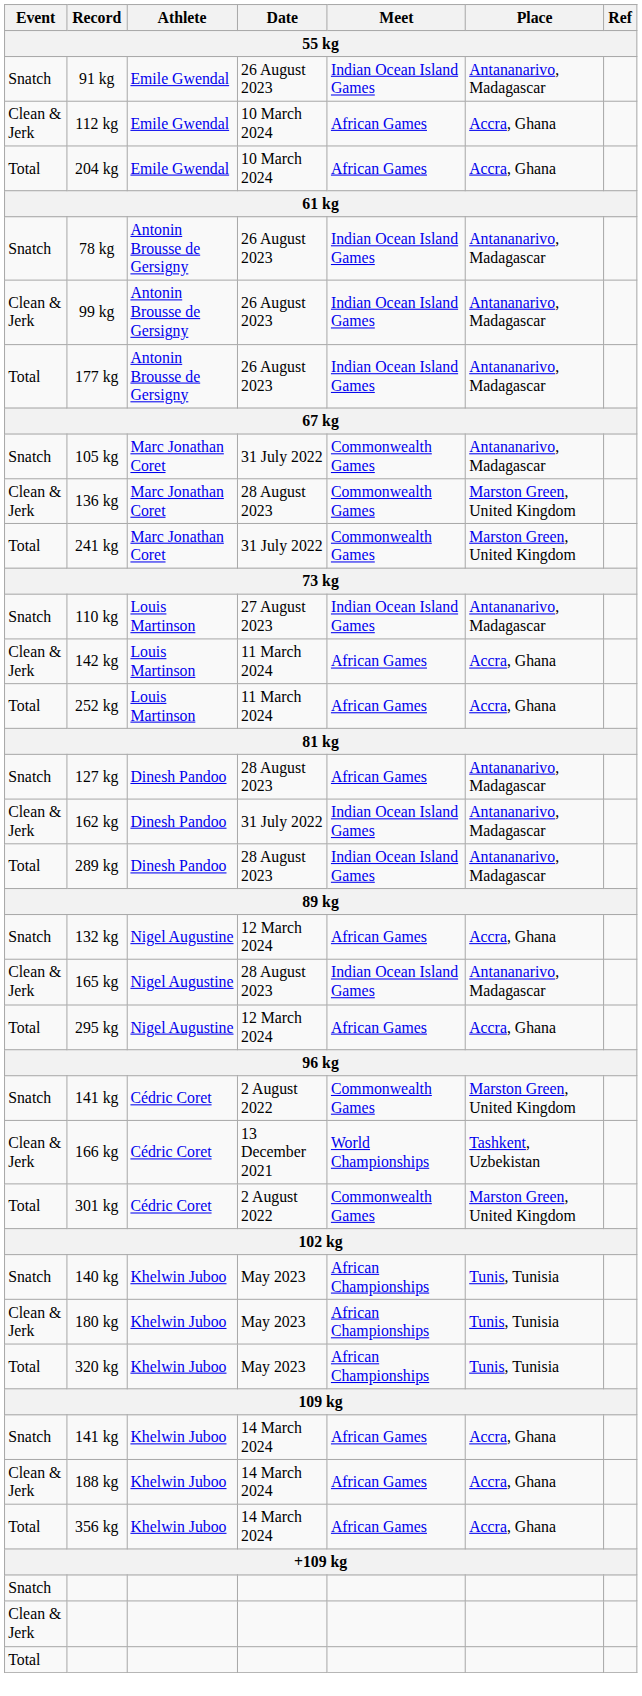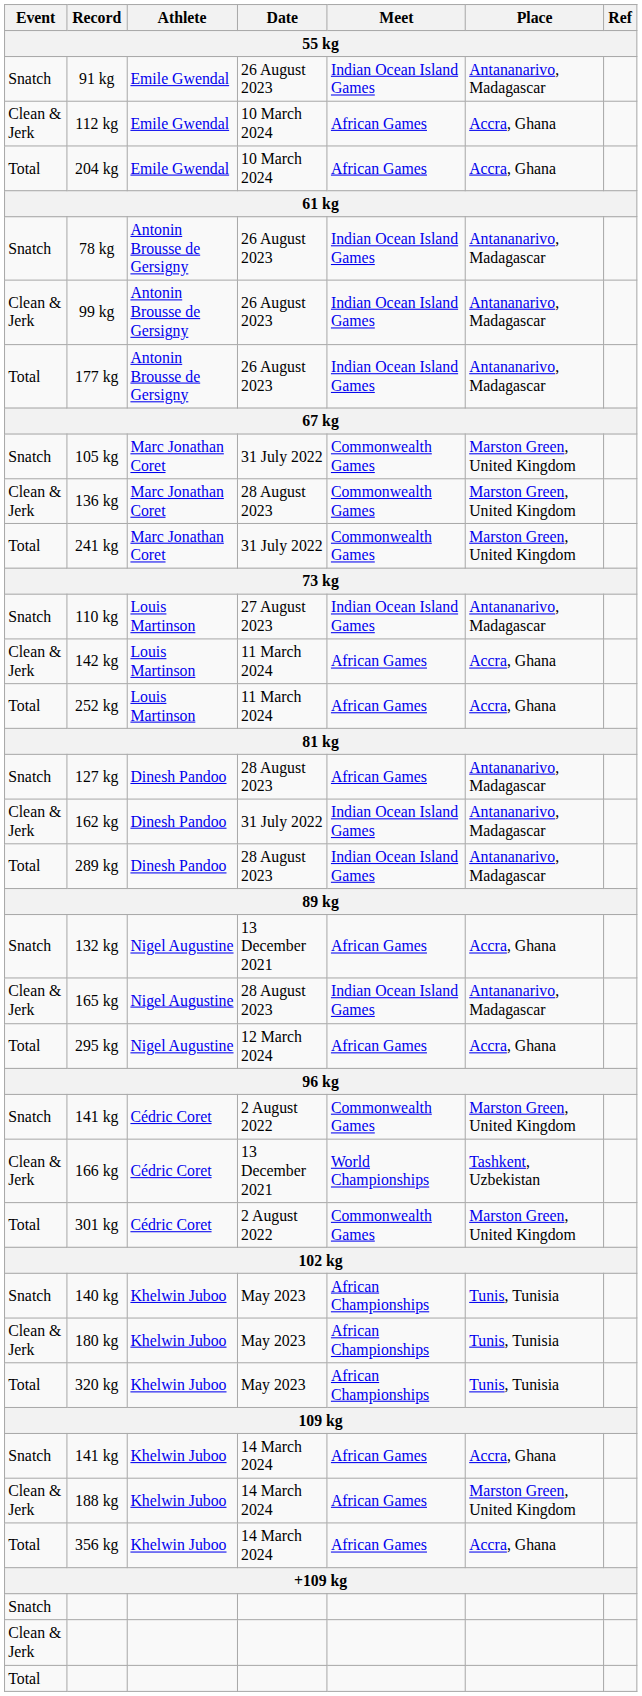 <table class="wikitable" style="font-size:95%;">
 <tr>
 <th width=9%>Event</th>
 <th width=6%>Record</th>
 <th width=16%>Athlete</th>
 <th width=13%>Date</th>
 <th width=20%>Meet</th>
 <th width=20%>Place</th>
 <th width=3%>Ref</th>
 </tr>
 <tr bgcolor="#DDDDDD">
 <th colspan="7">55 kg</th>
 </tr>
 <tr>
 <td>Snatch</td>
 <td align="center">91 kg</td>
 <td><a href='#'>Emile Gwendal</a></td>
 <td>26 August 2023</td>
 <td><a href='#'>Indian Ocean Island Games</a></td>
 <td><a href='#'>Antananarivo</a>, Madagascar</td>
 <td></td>
 </tr>
 <tr>
 <td>Clean & Jerk</td>
 <td align="center">112 kg</td>
 <td><a href='#'>Emile Gwendal</a></td>
 <td>10 March 2024</td>
 <td><a href='#'>African Games</a></td>
 <td><a href='#'>Accra</a>, Ghana</td>
 <td></td>
 </tr>
 <tr>
 <td>Total</td>
 <td align="center">204 kg</td>
 <td><a href='#'>Emile Gwendal</a></td>
 <td>10 March 2024</td>
 <td><a href='#'>African Games</a></td>
 <td><a href='#'>Accra</a>, Ghana</td>
 <td></td>
 </tr>
 <tr bgcolor="#DDDDDD">
 <th colspan="7">61 kg</th>
 </tr>
 <tr>
 <td>Snatch</td>
 <td align="center">78 kg</td>
 <td><a href='#'>Antonin Brousse de Gersigny</a></td>
 <td>26 August 2023</td>
 <td><a href='#'>Indian Ocean Island Games</a></td>
 <td><a href='#'>Antananarivo</a>, Madagascar</td>
 <td></td>
 </tr>
 <tr>
 <td>Clean & Jerk</td>
 <td align="center">99 kg</td>
 <td><a href='#'>Antonin Brousse de Gersigny</a></td>
 <td>26 August 2023</td>
 <td><a href='#'>Indian Ocean Island Games</a></td>
 <td><a href='#'>Antananarivo</a>, Madagascar</td>
 <td></td>
 </tr>
 <tr>
 <td>Total</td>
 <td align="center">177 kg</td>
 <td><a href='#'>Antonin Brousse de Gersigny</a></td>
 <td>26 August 2023</td>
 <td><a href='#'>Indian Ocean Island Games</a></td>
 <td><a href='#'>Antananarivo</a>, Madagascar</td>
 <td></td>
 </tr>
 <tr bgcolor="#DDDDDD">
 <th colspan="7">67 kg</th>
 </tr>
 <tr>
 <td>Snatch</td>
 <td align="center">105 kg</td>
 <td><a href='#'>Marc Jonathan Coret</a></td>
 <td>31 July 2022</td>
 <td><a href='#'>Commonwealth Games</a></td>
-<td><a href='#'>Antananarivo</a>, Madagascar</td>
+<td><a href='#'>Marston Green</a>, United Kingdom</td>
 <td></td>
 </tr>
 <tr>
 <td>Clean & Jerk</td>
 <td align="center">136 kg</td>
 <td><a href='#'>Marc Jonathan Coret</a></td>
 <td>28 August 2023</td>
 <td><a href='#'>Commonwealth Games</a></td>
 <td><a href='#'>Marston Green</a>, United Kingdom</td>
 <td></td>
 </tr>
 <tr>
 <td>Total</td>
 <td align="center">241 kg</td>
 <td><a href='#'>Marc Jonathan Coret</a></td>
 <td>31 July 2022</td>
 <td><a href='#'>Commonwealth Games</a></td>
 <td><a href='#'>Marston Green</a>, United Kingdom</td>
 <td></td>
 </tr>
 <tr bgcolor="#DDDDDD">
 <th colspan="7">73 kg</th>
 </tr>
 <tr>
 <td>Snatch</td>
 <td align="center">110 kg</td>
 <td><a href='#'>Louis Martinson</a></td>
 <td>27 August 2023</td>
 <td><a href='#'>Indian Ocean Island Games</a></td>
 <td><a href='#'>Antananarivo</a>, Madagascar</td>
 <td></td>
 </tr>
 <tr>
 <td>Clean & Jerk</td>
 <td align="center">142 kg</td>
 <td><a href='#'>Louis Martinson</a></td>
 <td>11 March 2024</td>
 <td><a href='#'>African Games</a></td>
 <td><a href='#'>Accra</a>, Ghana</td>
 <td></td>
 </tr>
 <tr>
 <td>Total</td>
 <td align="center">252 kg</td>
 <td><a href='#'>Louis Martinson</a></td>
 <td>11 March 2024</td>
 <td><a href='#'>African Games</a></td>
 <td><a href='#'>Accra</a>, Ghana</td>
 <td></td>
 </tr>
 <tr bgcolor="#DDDDDD">
 <th colspan="7">81 kg</th>
 </tr>
 <tr>
 <td>Snatch</td>
 <td align="center">127 kg</td>
 <td><a href='#'>Dinesh Pandoo</a></td>
 <td>28 August 2023</td>
 <td><a href='#'>African Games</a></td>
 <td><a href='#'>Antananarivo</a>, Madagascar</td>
 <td></td>
 </tr>
 <tr>
 <td>Clean & Jerk</td>
 <td align="center">162 kg</td>
 <td><a href='#'>Dinesh Pandoo</a></td>
 <td>31 July 2022</td>
 <td><a href='#'>Indian Ocean Island Games</a></td>
 <td><a href='#'>Antananarivo</a>, Madagascar</td>
 <td></td>
 </tr>
 <tr>
 <td>Total</td>
 <td align="center">289 kg</td>
 <td><a href='#'>Dinesh Pandoo</a></td>
 <td>28 August 2023</td>
 <td><a href='#'>Indian Ocean Island Games</a></td>
 <td><a href='#'>Antananarivo</a>, Madagascar</td>
 <td></td>
 </tr>
 <tr bgcolor="#DDDDDD">
 <th colspan="7">89 kg</th>
 </tr>
 <tr>
 <td>Snatch</td>
 <td align="center">132 kg</td>
 <td><a href='#'>Nigel Augustine</a></td>
-<td>12 March 2024</td>
+<td>13 December 2021</td>
 <td><a href='#'>African Games</a></td>
 <td><a href='#'>Accra</a>, Ghana</td>
 <td></td>
 </tr>
 <tr>
 <td>Clean & Jerk</td>
 <td align="center">165 kg</td>
 <td><a href='#'>Nigel Augustine</a></td>
 <td>28 August 2023</td>
 <td><a href='#'>Indian Ocean Island Games</a></td>
 <td><a href='#'>Antananarivo</a>, Madagascar</td>
 <td></td>
 </tr>
 <tr>
 <td>Total</td>
 <td align="center">295 kg</td>
 <td><a href='#'>Nigel Augustine</a></td>
 <td>12 March 2024</td>
 <td><a href='#'>African Games</a></td>
 <td><a href='#'>Accra</a>, Ghana</td>
 <td></td>
 </tr>
 <tr bgcolor="#DDDDDD">
 <th colspan="7">96 kg</th>
 </tr>
 <tr>
 <td>Snatch</td>
 <td align="center">141 kg</td>
 <td><a href='#'>Cédric Coret</a></td>
 <td>2 August 2022</td>
 <td><a href='#'>Commonwealth Games</a></td>
 <td><a href='#'>Marston Green</a>, United Kingdom</td>
 <td></td>
 </tr>
 <tr>
 <td>Clean & Jerk</td>
 <td align="center">166 kg</td>
 <td><a href='#'>Cédric Coret</a></td>
 <td>13 December 2021</td>
 <td><a href='#'>World Championships</a></td>
 <td><a href='#'>Tashkent</a>, Uzbekistan</td>
 <td></td>
 </tr>
 <tr>
 <td>Total</td>
 <td align="center">301 kg</td>
 <td><a href='#'>Cédric Coret</a></td>
 <td>2 August 2022</td>
 <td><a href='#'>Commonwealth Games</a></td>
 <td><a href='#'>Marston Green</a>, United Kingdom</td>
 <td></td>
 </tr>
 <tr bgcolor="#DDDDDD">
 <th colspan="7">102 kg</th>
 </tr>
 <tr>
 <td>Snatch</td>
 <td align="center">140 kg</td>
 <td><a href='#'>Khelwin Juboo</a></td>
 <td>May 2023</td>
 <td><a href='#'>African Championships</a></td>
 <td><a href='#'>Tunis</a>, Tunisia</td>
 <td></td>
 </tr>
 <tr>
 <td>Clean & Jerk</td>
 <td align="center">180 kg</td>
 <td><a href='#'>Khelwin Juboo</a></td>
 <td>May 2023</td>
 <td><a href='#'>African Championships</a></td>
 <td><a href='#'>Tunis</a>, Tunisia</td>
 <td></td>
 </tr>
 <tr>
 <td>Total</td>
 <td align="center">320 kg</td>
 <td><a href='#'>Khelwin Juboo</a></td>
 <td>May 2023</td>
 <td><a href='#'>African Championships</a></td>
 <td><a href='#'>Tunis</a>, Tunisia</td>
 <td></td>
 </tr>
 <tr bgcolor="#DDDDDD">
 <th colspan="7">109 kg</th>
 </tr>
 <tr>
 <td>Snatch</td>
 <td align="center">141 kg</td>
 <td><a href='#'>Khelwin Juboo</a></td>
 <td>14 March 2024</td>
 <td><a href='#'>African Games</a></td>
 <td><a href='#'>Accra</a>, Ghana</td>
 <td></td>
 </tr>
 <tr>
 <td>Clean & Jerk</td>
 <td align="center">188 kg</td>
 <td><a href='#'>Khelwin Juboo</a></td>
 <td>14 March 2024</td>
 <td><a href='#'>African Games</a></td>
-<td><a href='#'>Accra</a>, Ghana</td>
+<td><a href='#'>Marston Green</a>, United Kingdom</td>
 <td></td>
 </tr>
 <tr>
 <td>Total</td>
 <td align="center">356 kg</td>
 <td><a href='#'>Khelwin Juboo</a></td>
 <td>14 March 2024</td>
 <td><a href='#'>African Games</a></td>
 <td><a href='#'>Accra</a>, Ghana</td>
 <td></td>
 </tr>
 <tr bgcolor="#DDDDDD">
 <th colspan="7">+109 kg</th>
 </tr>
 <tr>
 <td>Snatch</td>
 <td align="center"></td>
 <td></td>
 <td></td>
 <td></td>
 <td></td>
 <td></td>
 </tr>
 <tr>
 <td>Clean & Jerk</td>
 <td align="center"></td>
 <td></td>
 <td></td>
 <td></td>
 <td></td>
 <td></td>
 </tr>
 <tr>
 <td>Total</td>
 <td align="center"></td>
 <td></td>
 <td></td>
 <td></td>
 <td></td>
 <td></td>
 </tr>
 </table>
